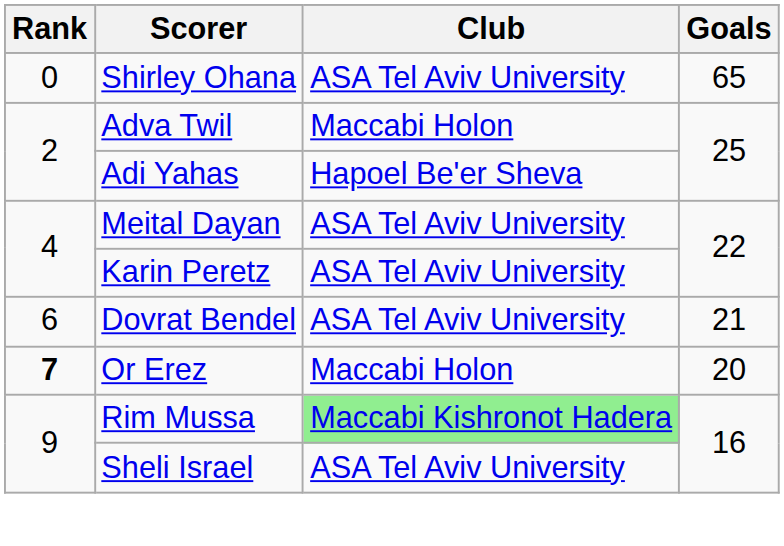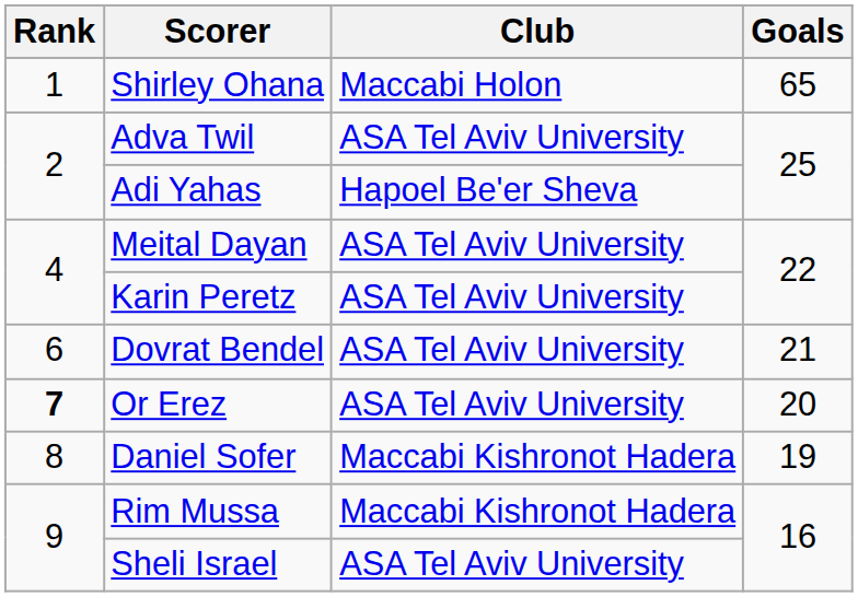 <table class="wikitable" style="text-align:center">
 <tr>
 <th>Rank</th>
 <th>Scorer</th>
 <th>Club</th>
 <th>Goals</th>
 </tr>
 <tr>
-<td>0</td>
+<td>1</td>
 <td align="left"><a href='#'>Shirley Ohana</a></td>
-<td align="left"><a href='#'>ASA Tel Aviv University</a></td>
+<td align="left"><a href='#'>Maccabi Holon</a></td>
 <td>65</td>
 </tr>
 <tr>
 <td rowspan=2>2</td>
 <td align="left"><a href='#'>Adva Twil</a></td>
-<td align="left"><a href='#'>Maccabi Holon</a></td>
+<td align="left"><a href='#'>ASA Tel Aviv University</a></td>
 <td rowspan=2>25</td>
 </tr>
 <tr>
 <td align="left"><a href='#'>Adi Yahas</a></td>
 <td align="left"><a href='#'>Hapoel Be'er Sheva</a></td>
 </tr>
 <tr>
 <td rowspan=2>4</td>
 <td align="left"><a href='#'>Meital Dayan</a></td>
 <td align="left"><a href='#'>ASA Tel Aviv University</a></td>
 <td rowspan=2>22</td>
 </tr>
 <tr>
 <td align="left"><a href='#'>Karin Peretz</a></td>
 <td align="left"><a href='#'>ASA Tel Aviv University</a></td>
 </tr>
 <tr>
 <td>6</td>
 <td align="left"><a href='#'>Dovrat Bendel</a></td>
 <td align="left"><a href='#'>ASA Tel Aviv University</a></td>
 <td>21</td>
 </tr>
 <tr>
 <td><strong>7</strong></td>
 <td align="left"><a href='#'>Or Erez</a></td>
-<td align="left"><a href='#'>Maccabi Holon</a></td>
+<td align="left"><a href='#'>ASA Tel Aviv University</a></td>
 <td>20</td>
+</tr>
+<tr>
+<td>8</td>
+<td align="left"><a href='#'>Daniel Sofer</a></td>
+<td align="left"><a href='#'>Maccabi Kishronot Hadera</a></td>
+<td>19</td>
 </tr>
 <tr>
 <td rowspan=2>9</td>
 <td align="left"><a href='#'>Rim Mussa</a></td>
-<td align="left" style="background: lightgreen;"><a href='#'>Maccabi Kishronot Hadera</a></td>
+<td align="left"><a href='#'>Maccabi Kishronot Hadera</a></td>
 <td rowspan=2>16</td>
 </tr>
 <tr>
 <td align="left"><a href='#'>Sheli Israel</a></td>
 <td align="left"><a href='#'>ASA Tel Aviv University</a></td>
 </tr>
 </table>
